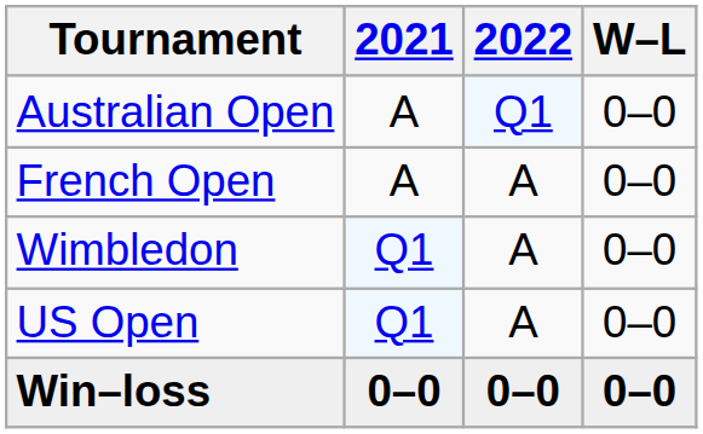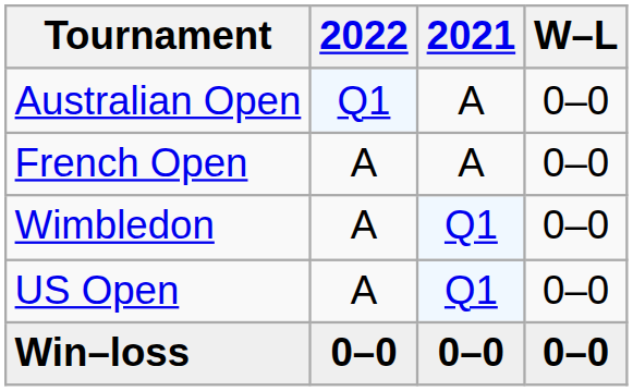 <table class="wikitable" style=text-align:center>
 <tr>
 <th>Tournament</th>
+<th><a href='#'>2022</a></th>
 <th><a href='#'>2021</a></th>
-<th><a href='#'>2022</a></th>
 <th>W–L</th>
 </tr>
 <tr>
 <td align=left><a href='#'>Australian Open</a></td>
+<td bgcolor=f0f8ff><a href='#'>Q1</a></td>
 <td>A</td>
-<td bgcolor=f0f8ff><a href='#'>Q1</a></td>
 <td>0–0</td>
 </tr>
 <tr>
 <td align=left><a href='#'>French Open</a></td>
 <td>A</td>
 <td>A</td>
 <td>0–0</td>
 </tr>
 <tr>
 <td align=left><a href='#'>Wimbledon</a></td>
+<td>A</td>
 <td bgcolor=f0f8ff><a href='#'>Q1</a></td>
-<td>A</td>
 <td>0–0</td>
 </tr>
 <tr>
 <td align=left><a href='#'>US Open</a></td>
+<td>A</td>
 <td bgcolor=f0f8ff><a href='#'>Q1</a></td>
-<td>A</td>
 <td>0–0</td>
 </tr>
 <tr style=background:#efefef;font-weight:bold>
 <td align=left>Win–loss</td>
 <td>0–0</td>
 <td>0–0</td>
 <td>0–0</td>
 </tr>
 </table>
